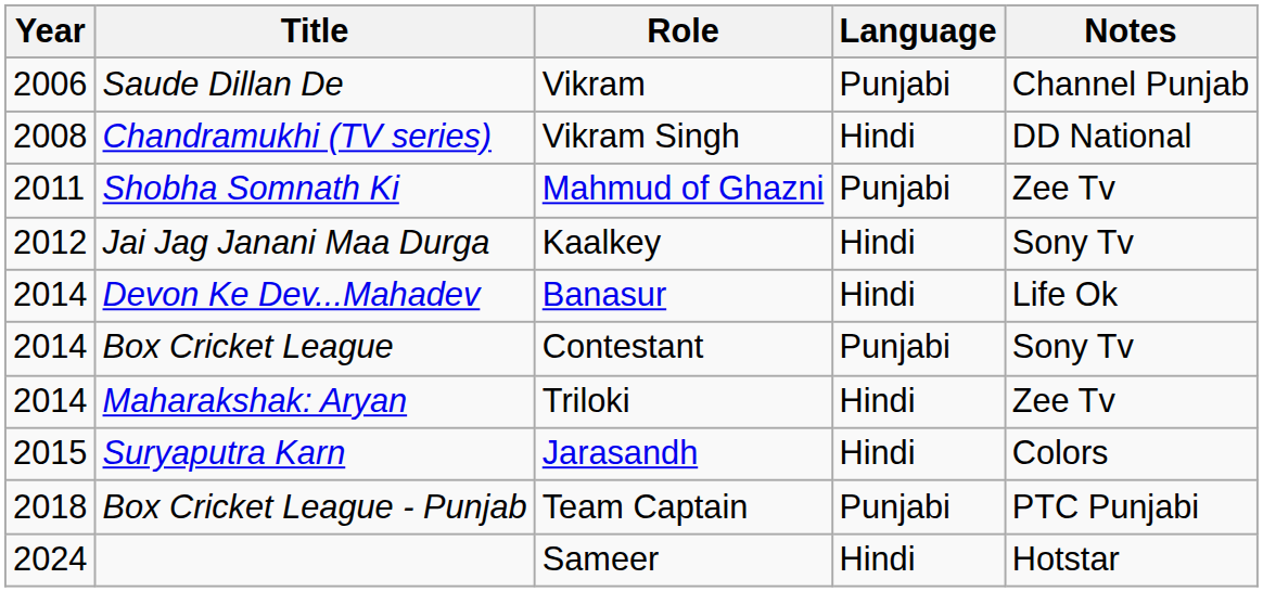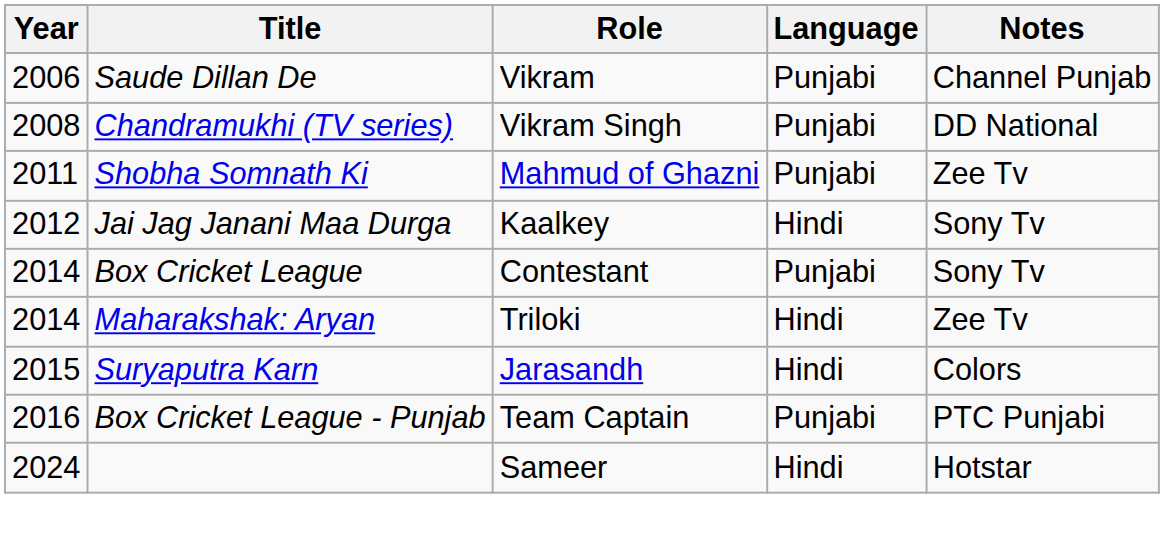 <table class="wikitable sortable">
 <tr>
 <th scope="col">Year</th>
 <th scope="col">Title</th>
 <th scope="col">Role</th>
 <th scope="col">Language</th>
 <th class="unsortable" scope="col">Notes</th>
 </tr>
 <tr>
 <td>2006</td>
 <td><em>Saude Dillan De </em></td>
 <td>Vikram</td>
 <td>Punjabi</td>
 <td>Channel Punjab</td>
 </tr>
 <tr>
 <td>2008</td>
 <td><em><a href='#'>Chandramukhi (TV series)</a></em></td>
 <td>Vikram Singh</td>
-<td>Hindi</td>
+<td>Punjabi</td>
 <td>DD National</td>
 </tr>
 <tr>
 <td>2011</td>
 <td><em><a href='#'>Shobha Somnath Ki</a></em></td>
 <td><a href='#'>Mahmud of Ghazni</a></td>
 <td>Punjabi</td>
 <td>Zee Tv</td>
 </tr>
 <tr>
 <td>2012</td>
 <td><em>Jai Jag Janani Maa Durga</em></td>
 <td>Kaalkey</td>
 <td>Hindi</td>
 <td>Sony Tv</td>
-</tr>
-<tr>
-<td>2014</td>
-<td><em><a href='#'>Devon Ke Dev...Mahadev</a></em></td>
-<td><a href='#'>Banasur</a></td>
-<td>Hindi</td>
-<td>Life Ok</td>
 </tr>
 <tr>
 <td>2014</td>
 <td><em>Box Cricket League</em></td>
 <td>Contestant</td>
 <td>Punjabi</td>
 <td>Sony Tv</td>
 </tr>
 <tr>
 <td>2014</td>
 <td><em><a href='#'>Maharakshak: Aryan</a></em></td>
 <td>Triloki</td>
 <td>Hindi</td>
 <td>Zee Tv</td>
 </tr>
 <tr>
 <td>2015</td>
 <td><em><a href='#'>Suryaputra Karn</a></em></td>
 <td><a href='#'>Jarasandh</a></td>
 <td>Hindi</td>
 <td>Colors</td>
 </tr>
 <tr>
-<td>2018</td>
+<td>2016</td>
 <td><em>Box Cricket League - Punjab</em></td>
 <td>Team Captain</td>
 <td>Punjabi</td>
 <td>PTC Punjabi</td>
 </tr>
 <tr>
 <td>2024</td>
 <td></td>
 <td>Sameer</td>
 <td>Hindi</td>
 <td>Hotstar</td>
 </tr>
 </table>
